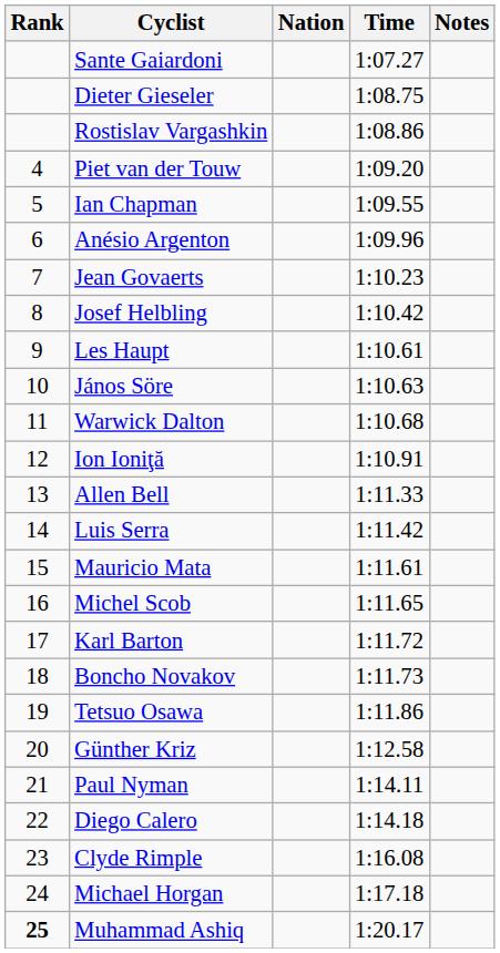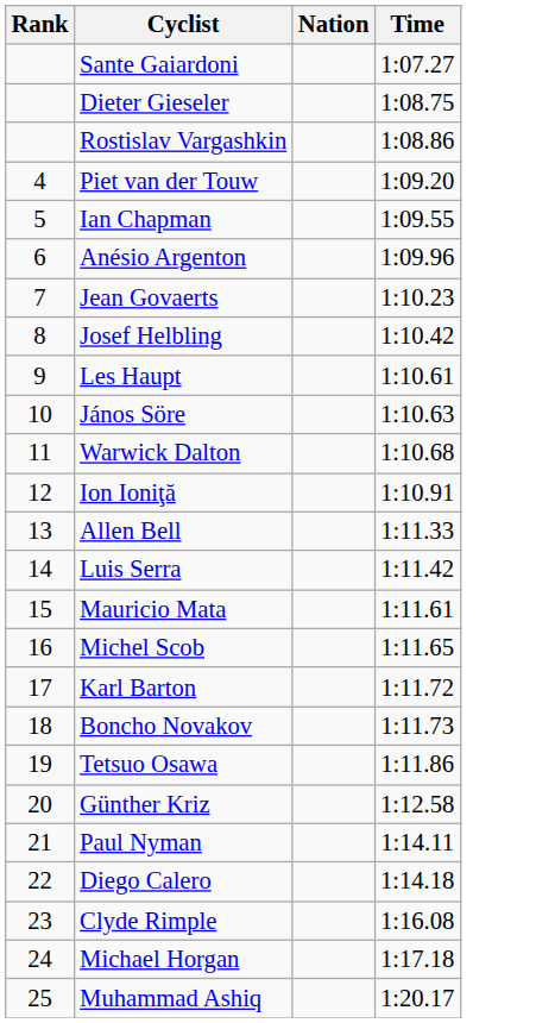 <table class="wikitable sortable" style="text-align:center">
 <tr>
 <th>Rank</th>
 <th>Cyclist</th>
 <th>Nation</th>
 <th>Time</th>
-<th>Notes</th>
 </tr>
 <tr>
 <td></td>
 <td align=left><a href='#'>Sante Gaiardoni</a></td>
 <td align=left></td>
 <td>1:07.27</td>
-<td></td>
 </tr>
 <tr>
 <td></td>
 <td align=left><a href='#'>Dieter Gieseler</a></td>
 <td align=left></td>
 <td>1:08.75</td>
-<td></td>
 </tr>
 <tr>
 <td></td>
 <td align=left><a href='#'>Rostislav Vargashkin</a></td>
 <td align=left></td>
 <td>1:08.86</td>
-<td></td>
 </tr>
 <tr>
 <td>4</td>
 <td align=left><a href='#'>Piet van der Touw</a></td>
 <td align=left></td>
 <td>1:09.20</td>
-<td></td>
 </tr>
 <tr>
 <td>5</td>
 <td align=left><a href='#'>Ian Chapman</a></td>
 <td align=left></td>
 <td>1:09.55</td>
-<td></td>
 </tr>
 <tr>
 <td>6</td>
 <td align=left><a href='#'>Anésio Argenton</a></td>
 <td align=left></td>
 <td>1:09.96</td>
-<td></td>
 </tr>
 <tr>
 <td>7</td>
 <td align=left><a href='#'>Jean Govaerts</a></td>
 <td align=left></td>
 <td>1:10.23</td>
-<td></td>
 </tr>
 <tr>
 <td>8</td>
 <td align=left><a href='#'>Josef Helbling</a></td>
 <td align=left></td>
 <td>1:10.42</td>
-<td></td>
 </tr>
 <tr>
 <td>9</td>
 <td align=left><a href='#'>Les Haupt</a></td>
 <td align=left></td>
 <td>1:10.61</td>
-<td></td>
 </tr>
 <tr>
 <td>10</td>
 <td align=left><a href='#'>János Söre</a></td>
 <td align=left></td>
 <td>1:10.63</td>
-<td></td>
 </tr>
 <tr>
 <td>11</td>
 <td align=left><a href='#'>Warwick Dalton</a></td>
 <td align=left></td>
 <td>1:10.68</td>
-<td></td>
 </tr>
 <tr>
 <td>12</td>
 <td align=left><a href='#'>Ion Ioniţă</a></td>
 <td align=left></td>
 <td>1:10.91</td>
-<td></td>
 </tr>
 <tr>
 <td>13</td>
 <td align=left><a href='#'>Allen Bell</a></td>
 <td align=left></td>
 <td>1:11.33</td>
-<td></td>
 </tr>
 <tr>
 <td>14</td>
 <td align=left><a href='#'>Luis Serra</a></td>
 <td align=left></td>
 <td>1:11.42</td>
-<td></td>
 </tr>
 <tr>
 <td>15</td>
 <td align=left><a href='#'>Mauricio Mata</a></td>
 <td align=left></td>
 <td>1:11.61</td>
-<td></td>
 </tr>
 <tr>
 <td>16</td>
 <td align=left><a href='#'>Michel Scob</a></td>
 <td align=left></td>
 <td>1:11.65</td>
-<td></td>
 </tr>
 <tr>
 <td>17</td>
 <td align=left><a href='#'>Karl Barton</a></td>
 <td align=left></td>
 <td>1:11.72</td>
-<td></td>
 </tr>
 <tr>
 <td>18</td>
 <td align=left><a href='#'>Boncho Novakov</a></td>
 <td align=left></td>
 <td>1:11.73</td>
-<td></td>
 </tr>
 <tr>
 <td>19</td>
 <td align=left><a href='#'>Tetsuo Osawa</a></td>
 <td align=left></td>
 <td>1:11.86</td>
-<td></td>
 </tr>
 <tr>
 <td>20</td>
 <td align=left><a href='#'>Günther Kriz</a></td>
 <td align=left></td>
 <td>1:12.58</td>
-<td></td>
 </tr>
 <tr>
 <td>21</td>
 <td align=left><a href='#'>Paul Nyman</a></td>
 <td align=left></td>
 <td>1:14.11</td>
-<td></td>
 </tr>
 <tr>
 <td>22</td>
 <td align=left><a href='#'>Diego Calero</a></td>
 <td align=left></td>
 <td>1:14.18</td>
-<td></td>
 </tr>
 <tr>
 <td>23</td>
 <td align=left><a href='#'>Clyde Rimple</a></td>
 <td align=left></td>
 <td>1:16.08</td>
-<td></td>
 </tr>
 <tr>
 <td>24</td>
 <td align=left><a href='#'>Michael Horgan</a></td>
 <td align=left></td>
 <td>1:17.18</td>
-<td></td>
 </tr>
 <tr>
-<td><strong>25</strong></td>
+<td>25</td>
 <td align=left><a href='#'>Muhammad Ashiq</a></td>
 <td align=left></td>
 <td>1:20.17</td>
-<td></td>
 </tr>
 </table>
